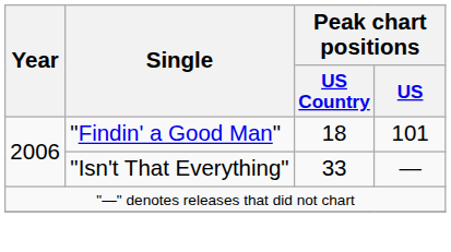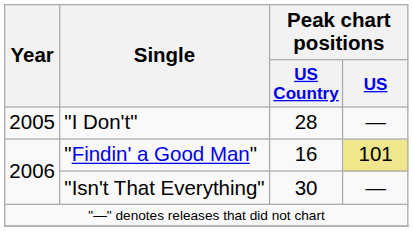 <table class="wikitable" style="text-align:center;">
 <tr>
 <th rowspan="2">Year</th>
 <th rowspan="2">Single</th>
 <th colspan="2">Peak chart<br>positions</th>
 </tr>
 <tr style="font-size:smaller;">
 <th width="45"><a href='#'>US Country</a></th>
 <th width="45"><a href='#'>US</a></th>
 </tr>
 <tr>
+<td>2005</td>
+<td align="left">"I Don't"</td>
+<td>28</td>
+<td>—</td>
+</tr>
+<tr>
 <td rowspan="2">2006</td>
 <td align="left">"<a href='#'>Findin' a Good Man</a>"</td>
-<td>18</td>
-<td>101</td>
+<td>16</td>
+<td style="background: khaki;">101</td>
 </tr>
 <tr>
 <td align="left">"Isn't That Everything"</td>
-<td>33</td>
+<td>30</td>
 <td>—</td>
 </tr>
 <tr>
 <td colspan="4" style="font-size:8pt">"—" denotes releases that did not chart</td>
 </tr>
 <tr>
 </tr>
 </table>
